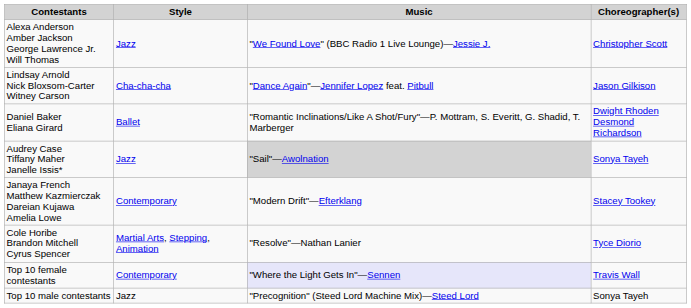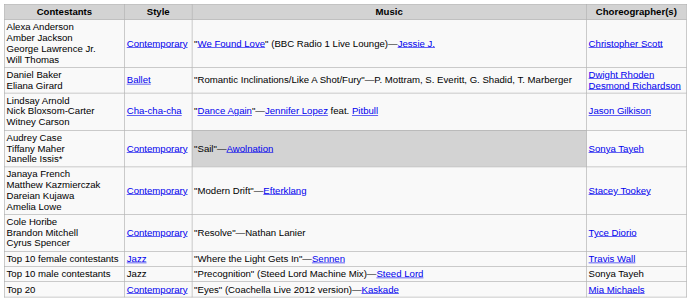 <table class="wikitable" style="width:90%;">
 <tr style="background:lightgrey; text-align:center;">
 <td><strong>Contestants</strong></td>
 <td><strong>Style</strong></td>
 <td><strong>Music</strong></td>
 <td><strong>Choreographer(s)</strong></td>
 </tr>
 <tr>
 <td>Alexa Anderson<br>Amber Jackson<br>George Lawrence Jr.<br>Will Thomas</td>
-<td><a href='#'>Jazz</a></td>
+<td><a href='#'>Contemporary</a></td>
 <td>"<a href='#'>We Found Love</a>" (BBC Radio 1 Live Lounge)—<a href='#'>Jessie J.</a></td>
 <td><a href='#'>Christopher Scott</a></td>
+</tr>
+<tr>
+<td>Daniel Baker<br>Eliana Girard<br></td>
+<td><a href='#'>Ballet</a></td>
+<td>"Romantic Inclinations/Like A Shot/Fury"—P. Mottram, S. Everitt, G. Shadid, T. Marberger</td>
+<td><a href='#'>Dwight Rhoden</a><br><a href='#'>Desmond Richardson</a></td>
 </tr>
 <tr>
 <td>Lindsay Arnold<br>Nick Bloxsom-Carter<br>Witney Carson</td>
 <td><a href='#'>Cha-cha-cha</a></td>
 <td>"<a href='#'>Dance Again</a>"—<a href='#'>Jennifer Lopez</a> feat. <a href='#'>Pitbull</a></td>
 <td><a href='#'>Jason Gilkison</a></td>
 </tr>
 <tr>
-<td>Daniel Baker<br>Eliana Girard<br></td>
-<td><a href='#'>Ballet</a></td>
-<td>"Romantic Inclinations/Like A Shot/Fury"—P. Mottram, S. Everitt, G. Shadid, T. Marberger</td>
-<td><a href='#'>Dwight Rhoden</a><br><a href='#'>Desmond Richardson</a></td>
-</tr>
-<tr>
 <td>Audrey Case<br>Tiffany Maher<br>Janelle Issis*</td>
-<td><a href='#'>Jazz</a></td>
+<td><a href='#'>Contemporary</a></td>
 <td style="background: lightgrey;">"Sail"—<a href='#'>Awolnation</a></td>
 <td><a href='#'>Sonya Tayeh</a></td>
 </tr>
 <tr>
 <td>Janaya French<br>Matthew Kazmierczak<br>Dareian Kujawa<br>Amelia Lowe</td>
 <td><a href='#'>Contemporary</a></td>
 <td>"Modern Drift"—<a href='#'>Efterklang</a></td>
 <td><a href='#'>Stacey Tookey</a></td>
 </tr>
 <tr>
 <td>Cole Horibe<br>Brandon Mitchell<br>Cyrus Spencer</td>
-<td><a href='#'>Martial Arts</a>, <a href='#'>Stepping</a>, <a href='#'>Animation</a></td>
+<td><a href='#'>Contemporary</a></td>
 <td>"Resolve"—Nathan Lanier</td>
 <td><a href='#'>Tyce Diorio</a></td>
 </tr>
 <tr>
 <td>Top 10 female contestants</td>
-<td><a href='#'>Contemporary</a></td>
-<td style="background: lavender;">"Where the Light Gets In"—<a href='#'>Sennen</a></td>
+<td><a href='#'>Jazz</a></td>
+<td>"Where the Light Gets In"—<a href='#'>Sennen</a></td>
 <td><a href='#'>Travis Wall</a></td>
 </tr>
 <tr>
 <td>Top 10 male contestants</td>
 <td>Jazz</td>
 <td>"Precognition" (Steed Lord Machine Mix)—<a href='#'>Steed Lord</a></td>
 <td>Sonya Tayeh</td>
 </tr>
+<tr>
+<td>Top 20</td>
+<td><a href='#'>Contemporary</a></td>
+<td>"Eyes" (Coachella Live 2012 version)—<a href='#'>Kaskade</a></td>
+<td><a href='#'>Mia Michaels</a></td>
+</tr>
 </table>
